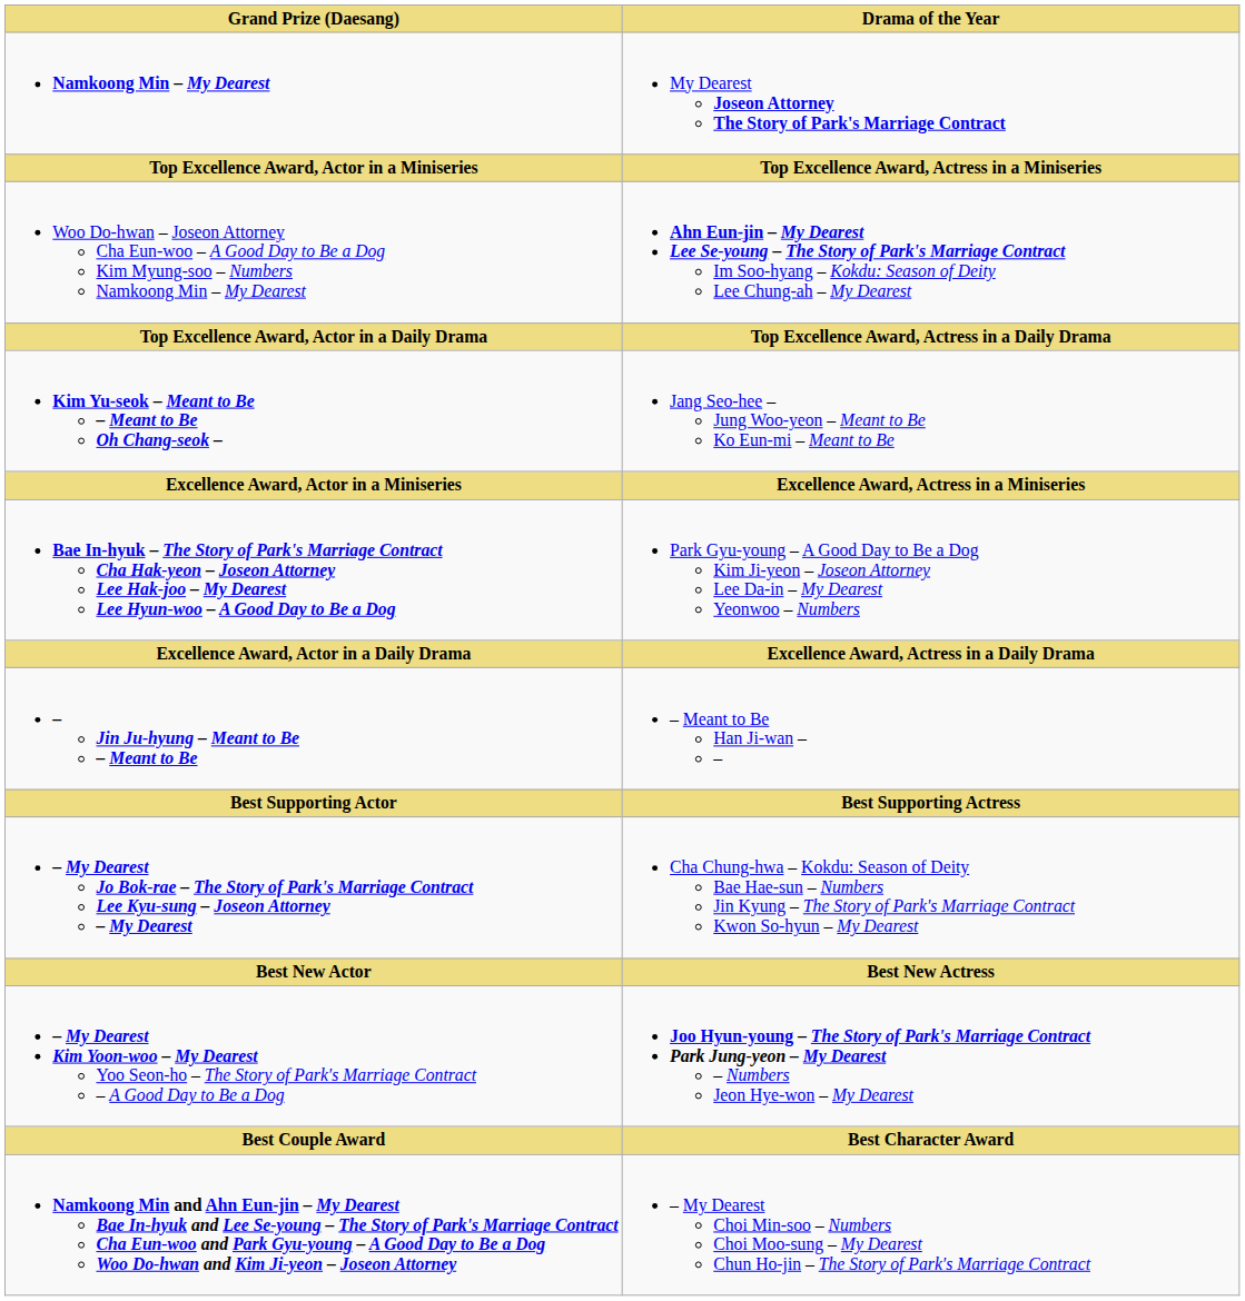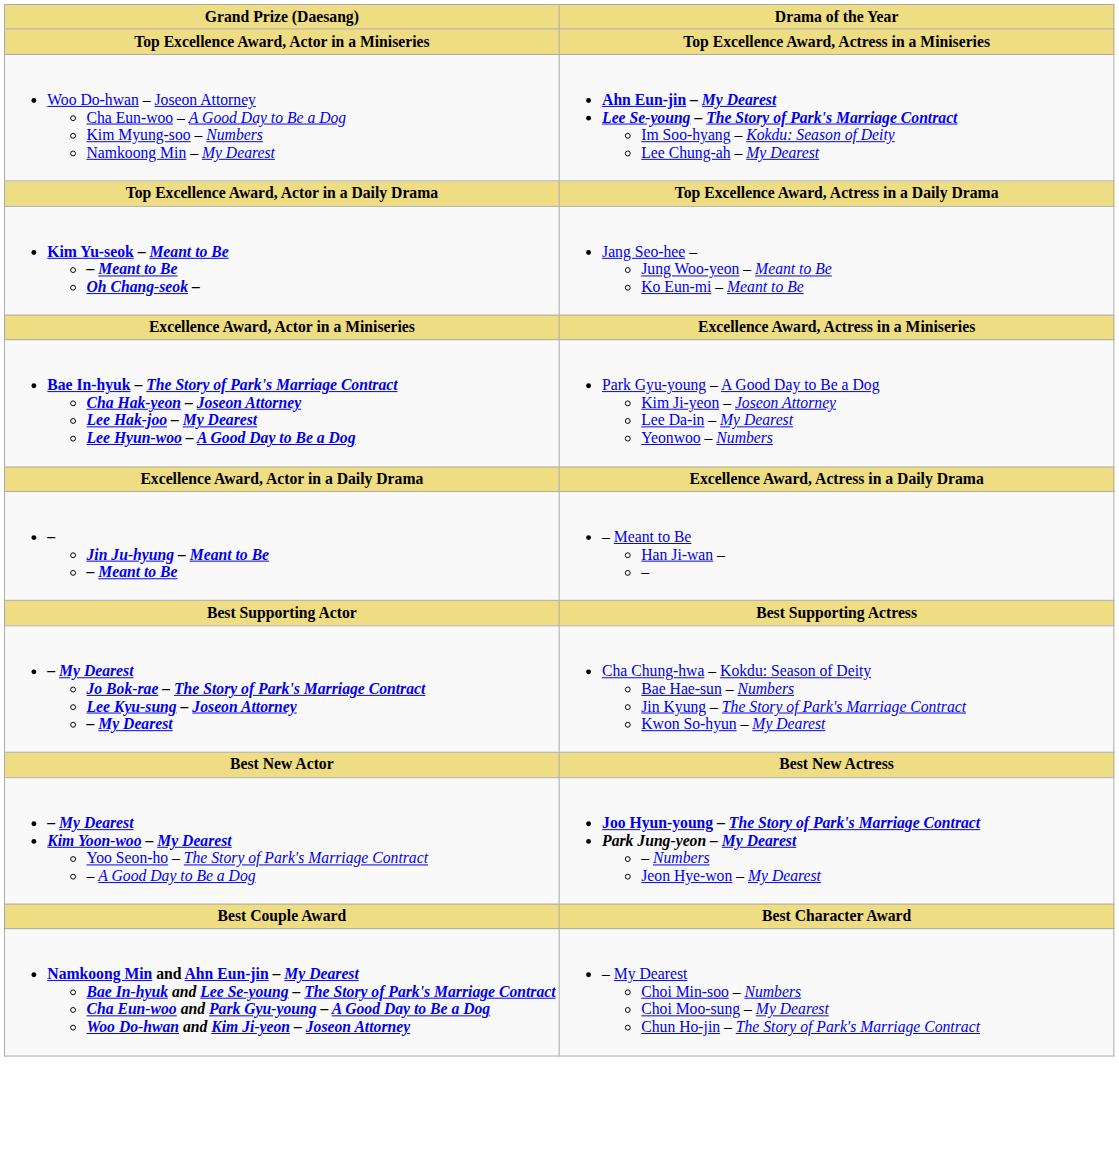 <table class="wikitable">
 <tr>
 <th scope="col" style="background:#eedd82; width:50%">Grand Prize (Daesang)</th>
 <th scope="col" style="background:#eedd82; width:50%">Drama of the Year</th>
-</tr>
-<tr>
-<td style="vertical-align:top"><br><ul><li><strong><a href='#'>Namkoong Min</a> – <em><a href='#'>My Dearest</a><strong><em></li></ul></td>
-<td style="vertical-align:top"><br><ul><li></em></strong><a href='#'>My Dearest</a><strong><em><ul><li></em><a href='#'>Joseon Attorney</a><em></li><li></em><a href='#'>The Story of Park's Marriage Contract</a><em></li></ul></li></ul></td>
 </tr>
 <tr>
 <th scope="col" style="background:#eedd82; width:50%">Top Excellence Award, Actor in a Miniseries</th>
 <th scope="col" style="background:#eedd82; width:50%">Top Excellence Award, Actress in a Miniseries</th>
 </tr>
 <tr>
 <td style="vertical-align:top"><br><ul><li></strong><a href='#'>Woo Do-hwan</a> – </em><a href='#'>Joseon Attorney</a></em></strong><ul><li><a href='#'>Cha Eun-woo</a> – <em><a href='#'>A Good Day to Be a Dog</a></em></li><li><a href='#'>Kim Myung-soo</a> – <em><a href='#'>Numbers</a></em></li><li><a href='#'>Namkoong Min</a> – <em><a href='#'>My Dearest</a></em></li></ul></li></ul></td>
 <td style="vertical-align:top"><br><ul><li><strong><a href='#'>Ahn Eun-jin</a> – <em><a href='#'>My Dearest</a><strong><em></li><li></strong><a href='#'>Lee Se-young</a> – </em><a href='#'>The Story of Park's Marriage Contract</a></em></strong><ul><li><a href='#'>Im Soo-hyang</a> – <em><a href='#'>Kokdu: Season of Deity</a></em></li><li><a href='#'>Lee Chung-ah</a> – <em><a href='#'>My Dearest</a></em></li></ul></li></ul></td>
 </tr>
 <tr>
 <th scope="col" style="background:#eedd82; width:50%">Top Excellence Award, Actor in a Daily Drama</th>
 <th scope="col" style="background:#eedd82; width:50%">Top Excellence Award, Actress in a Daily Drama</th>
 </tr>
 <tr>
 <td style="vertical-align:top"><br><ul><li><strong><a href='#'>Kim Yu-seok</a> – <em><a href='#'>Meant to Be</a><strong><em><ul><li> – </em><a href='#'>Meant to Be</a><em></li><li><a href='#'>Oh Chang-seok</a> – </em><em></li></ul></li></ul></td>
 <td style="vertical-align:top"><br><ul><li></strong><a href='#'>Jang Seo-hee</a> – </em></em></strong><ul><li><a href='#'>Jung Woo-yeon</a> – <em><a href='#'>Meant to Be</a></em></li><li><a href='#'>Ko Eun-mi</a> – <em><a href='#'>Meant to Be</a></em></li></ul></li></ul></td>
 </tr>
 <tr>
 <th scope="col" style="background:#eedd82; width:50%">Excellence Award, Actor in a Miniseries</th>
 <th scope="col" style="background:#eedd82; width:50%">Excellence Award, Actress in a Miniseries</th>
 </tr>
 <tr>
 <td style="vertical-align:top"><br><ul><li><strong><a href='#'>Bae In-hyuk</a> – <em><a href='#'>The Story of Park's Marriage Contract</a><strong><em><ul><li><a href='#'>Cha Hak-yeon</a> – </em><a href='#'>Joseon Attorney</a><em></li><li><a href='#'>Lee Hak-joo</a> – </em><a href='#'>My Dearest</a><em></li><li><a href='#'>Lee Hyun-woo</a> – </em><a href='#'>A Good Day to Be a Dog</a><em></li></ul></li></ul></td>
 <td style="vertical-align:top"><br><ul><li></strong><a href='#'>Park Gyu-young</a> – </em><a href='#'>A Good Day to Be a Dog</a></em></strong><ul><li><a href='#'>Kim Ji-yeon</a> – <em><a href='#'>Joseon Attorney</a></em></li><li><a href='#'>Lee Da-in</a> – <em><a href='#'>My Dearest</a></em></li><li><a href='#'>Yeonwoo</a> – <em><a href='#'>Numbers</a></em></li></ul></li></ul></td>
 </tr>
 <tr>
 <th scope="col" style="background:#eedd82; width:50%">Excellence Award, Actor in a Daily Drama</th>
 <th scope="col" style="background:#eedd82; width:50%">Excellence Award, Actress in a Daily Drama</th>
 </tr>
 <tr>
 <td style="vertical-align:top"><br><ul><li><strong> – <em><strong><em><ul><li><a href='#'>Jin Ju-hyung</a> – </em><a href='#'>Meant to Be</a><em></li><li> – </em><a href='#'>Meant to Be</a><em></li></ul></li></ul></td>
 <td style="vertical-align:top"><br><ul><li></strong> – </em><a href='#'>Meant to Be</a></em></strong><ul><li><a href='#'>Han Ji-wan</a> – <em></em></li><li> – <em></em></li></ul></li></ul></td>
 </tr>
 <tr>
 <th scope="col" style="background:#eedd82; width:50%">Best Supporting Actor</th>
 <th scope="col" style="background:#eedd82; width:50%">Best Supporting Actress</th>
 </tr>
 <tr>
 <td style="vertical-align:top"><br><ul><li><strong> – <em><a href='#'>My Dearest</a><strong><em><ul><li><a href='#'>Jo Bok-rae</a> – </em><a href='#'>The Story of Park's Marriage Contract</a><em></li><li><a href='#'>Lee Kyu-sung</a> – </em><a href='#'>Joseon Attorney</a><em></li><li> – </em><a href='#'>My Dearest</a><em></li></ul></li></ul></td>
 <td style="vertical-align:top"><br><ul><li></strong><a href='#'>Cha Chung-hwa</a> – </em><a href='#'>Kokdu: Season of Deity</a></em></strong><ul><li><a href='#'>Bae Hae-sun</a> – <em><a href='#'>Numbers</a></em></li><li><a href='#'>Jin Kyung</a> – <em><a href='#'>The Story of Park's Marriage Contract</a></em></li><li><a href='#'>Kwon So-hyun</a> – <em><a href='#'>My Dearest</a></em></li></ul></li></ul></td>
 </tr>
 <tr>
 <th scope="col" style="background:#eedd82; width:50%">Best New Actor</th>
 <th scope="col" style="background:#eedd82; width:50%">Best New Actress</th>
 </tr>
 <tr>
 <td style="vertical-align:top"><br><ul><li><strong> – <em><a href='#'>My Dearest</a><strong><em></li><li></strong><a href='#'>Kim Yoon-woo</a> – </em><a href='#'>My Dearest</a></em></strong><ul><li><a href='#'>Yoo Seon-ho</a> – <em><a href='#'>The Story of Park's Marriage Contract</a></em></li><li> – <em><a href='#'>A Good Day to Be a Dog</a></em></li></ul></li></ul></td>
 <td style="vertical-align:top"><br><ul><li><strong><a href='#'>Joo Hyun-young</a> – <em><a href='#'>The Story of Park's Marriage Contract</a><strong><em></li><li></strong>Park Jung-yeon – </em><a href='#'>My Dearest</a></em></strong><ul><li> – <em><a href='#'>Numbers</a></em></li><li><a href='#'>Jeon Hye-won</a> – <em><a href='#'>My Dearest</a></em></li></ul></li></ul></td>
 </tr>
 <tr>
 <th scope="col" style="background:#eedd82; width:50%">Best Couple Award</th>
 <th scope="col" style="background:#eedd82; width:50%">Best Character Award</th>
 </tr>
 <tr>
 <td style="vertical-align:top"><br><ul><li><strong><a href='#'>Namkoong Min</a> and <a href='#'>Ahn Eun-jin</a> – <em><a href='#'>My Dearest</a><strong><em><ul><li><a href='#'>Bae In-hyuk</a> and <a href='#'>Lee Se-young</a> – </em><a href='#'>The Story of Park's Marriage Contract</a><em></li><li><a href='#'>Cha Eun-woo</a> and <a href='#'>Park Gyu-young</a> – </em><a href='#'>A Good Day to Be a Dog</a><em></li><li><a href='#'>Woo Do-hwan</a> and <a href='#'>Kim Ji-yeon</a> – </em><a href='#'>Joseon Attorney</a><em></li></ul></li></ul></td>
 <td style="vertical-align:top"><br><ul><li></strong> – </em><a href='#'>My Dearest</a></em></strong><ul><li><a href='#'>Choi Min-soo</a> – <em><a href='#'>Numbers</a></em></li><li><a href='#'>Choi Moo-sung</a> – <em><a href='#'>My Dearest</a></em></li><li><a href='#'>Chun Ho-jin</a> – <em><a href='#'>The Story of Park's Marriage Contract</a></em></li></ul></li></ul></td>
 </tr>
 </table>
